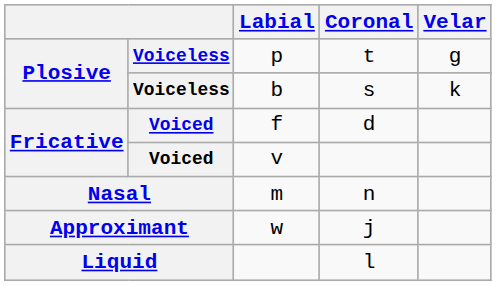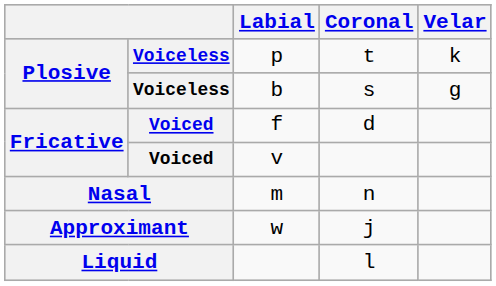 <table class="wikitable" style="text-align: center;">
 <tr>
 <th colspan="2"></th>
 <th><a href='#'>Labial</a></th>
 <th><a href='#'>Coronal</a></th>
 <th><a href='#'>Velar</a></th>
 </tr>
 <tr>
 <th rowspan="2"><a href='#'>Plosive</a></th>
 <th style="font-size: 0.85em;"><a href='#'>Voiceless</a></th>
 <td>p</td>
 <td>t</td>
-<td>ɡ</td>
+<td>k</td>
 </tr>
 <tr>
 <th style="font-size: 0.85em;">Voiceless</th>
 <td>b</td>
 <td>s</td>
-<td>k</td>
+<td>ɡ</td>
 </tr>
 <tr>
 <th rowspan="2"><a href='#'>Fricative</a></th>
 <th style="font-size: 0.85em;"><a href='#'>Voiced</a></th>
 <td>f</td>
 <td>d</td>
 <td></td>
 </tr>
 <tr>
 <th style="font-size: 0.85em;">Voiced</th>
 <td>v</td>
 <td></td>
 <td></td>
 </tr>
 <tr>
 <th colspan="2"><a href='#'>Nasal</a></th>
 <td>m</td>
 <td>n</td>
 <td></td>
 </tr>
 <tr>
 <th colspan="2"><a href='#'>Approximant</a></th>
 <td>w</td>
 <td>j</td>
 <td></td>
 </tr>
 <tr>
 <th colspan="2"><a href='#'>Liquid</a></th>
 <td></td>
 <td>l</td>
 <td></td>
 </tr>
 </table>
